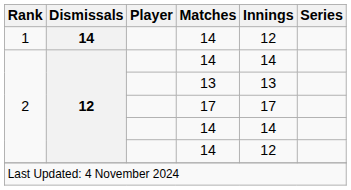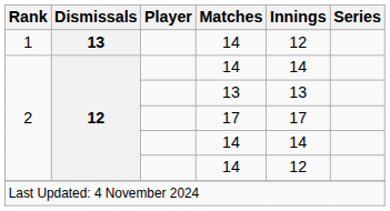 <table class="wikitable">
 <tr>
 <th>Rank</th>
 <th>Dismissals</th>
 <th>Player</th>
 <th>Matches</th>
 <th>Innings</th>
 <th>Series</th>
 </tr>
 <tr>
 <td style="text-align:center">1</td>
-<th scope=row style=text-align:center;>14</th>
+<th scope=row style=text-align:center;>13</th>
 <td></td>
 <td style="text-align:center">14</td>
 <td style="text-align:center">12</td>
 <td></td>
 </tr>
 <tr>
 <td style="text-align:center" rowspan=5>2</td>
 <th scope=row style=text-align:center; rowspan=5>12</th>
 <td></td>
 <td style="text-align:center">14</td>
 <td style="text-align:center">14</td>
 <td></td>
 </tr>
 <tr>
 <td></td>
 <td style="text-align:center">13</td>
 <td style="text-align:center">13</td>
 <td></td>
 </tr>
 <tr>
 <td></td>
 <td style="text-align:center">17</td>
 <td style="text-align:center">17</td>
 <td></td>
 </tr>
 <tr>
 <td></td>
 <td style="text-align:center">14</td>
 <td style="text-align:center">14</td>
 <td></td>
 </tr>
 <tr>
 <td></td>
 <td style="text-align:center">14</td>
 <td style="text-align:center">12</td>
 <td></td>
 </tr>
 <tr>
 </tr>
 <tr class=sortbottom>
 <td colspan=6><small>Last Updated: 4 November 2024</small></td>
 </tr>
 </table>
